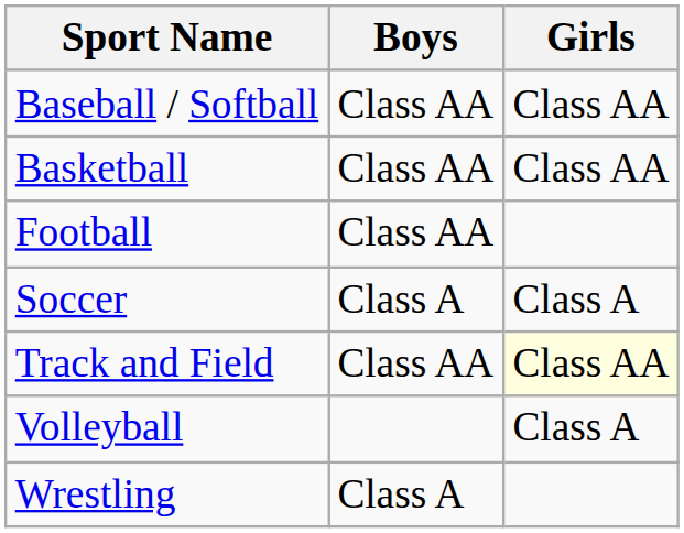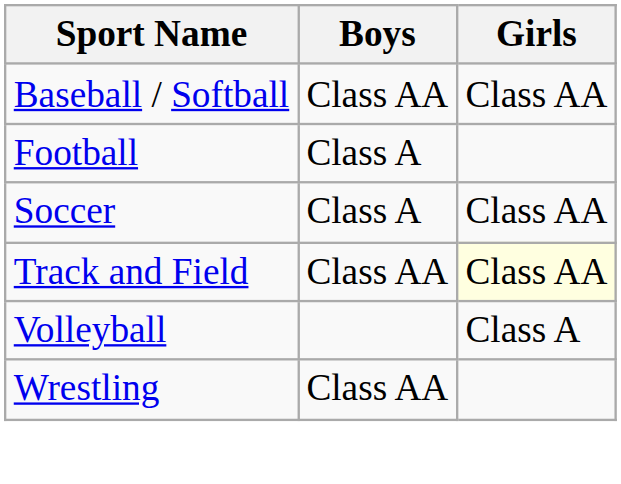 <table class="wikitable">
 <tr>
 <th>Sport Name</th>
 <th>Boys</th>
 <th>Girls</th>
 </tr>
 <tr>
 <td><a href='#'>Baseball</a> / <a href='#'>Softball</a></td>
 <td>Class AA</td>
 <td>Class AA</td>
 </tr>
 <tr>
-<td><a href='#'>Basketball</a></td>
-<td>Class AA</td>
-<td>Class AA</td>
-</tr>
-<tr>
 <td><a href='#'>Football</a></td>
-<td>Class AA</td>
+<td>Class A</td>
 <td></td>
 </tr>
 <tr>
 <td><a href='#'>Soccer</a></td>
 <td>Class A</td>
-<td>Class A</td>
+<td>Class AA</td>
 </tr>
 <tr>
 <td><a href='#'>Track and Field</a></td>
 <td>Class AA</td>
 <td style="background: lightyellow;">Class AA</td>
 </tr>
 <tr>
 <td><a href='#'>Volleyball</a></td>
 <td></td>
 <td>Class A</td>
 </tr>
 <tr>
 <td><a href='#'>Wrestling</a></td>
-<td>Class A</td>
+<td>Class AA</td>
 <td></td>
 </tr>
 </table>
